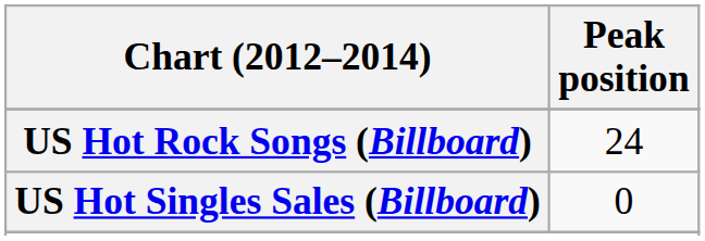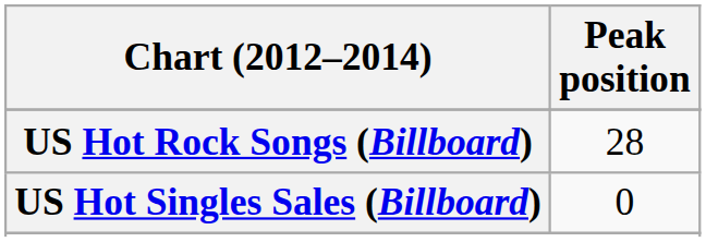 <table class="wikitable sortable plainrowheaders">
 <tr>
 <th>Chart (2012–2014)</th>
 <th>Peak<br>position</th>
 </tr>
 <tr>
 </tr>
 <tr>
 </tr>
 <tr>
 </tr>
 <tr>
 </tr>
 <tr>
 </tr>
 <tr>
 <th scope="row">US <a href='#'>Hot Rock Songs</a> (<em><a href='#'>Billboard</a></em>)</th>
-<td style="text-align:center;">24</td>
+<td style="text-align:center;">28</td>
 </tr>
 <tr>
 <th scope="row">US <a href='#'>Hot Singles Sales</a> (<em><a href='#'>Billboard</a></em>)</th>
 <td style="text-align:center;">0</td>
 </tr>
 <tr>
 </tr>
 <tr>
 </tr>
 <tr>
 </tr>
 </table>
